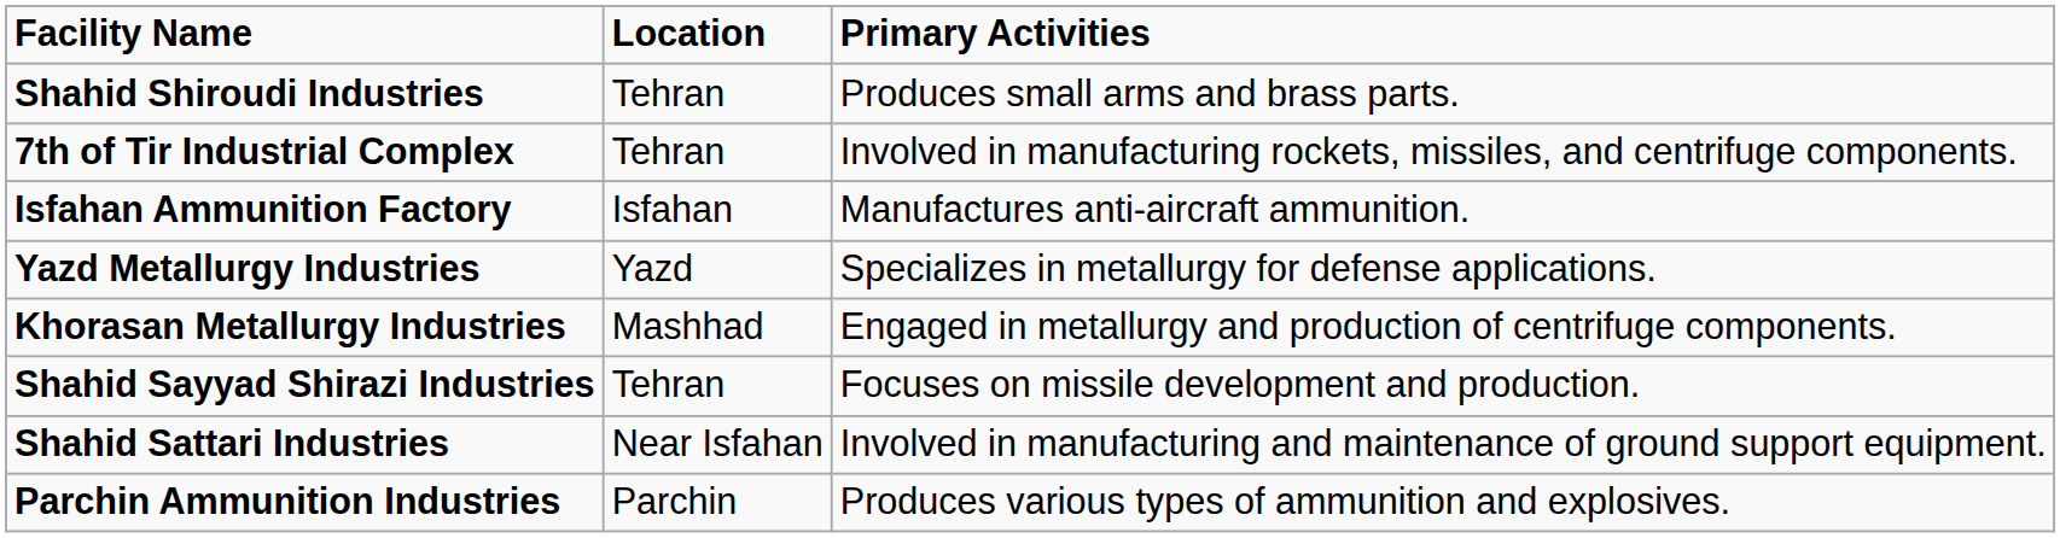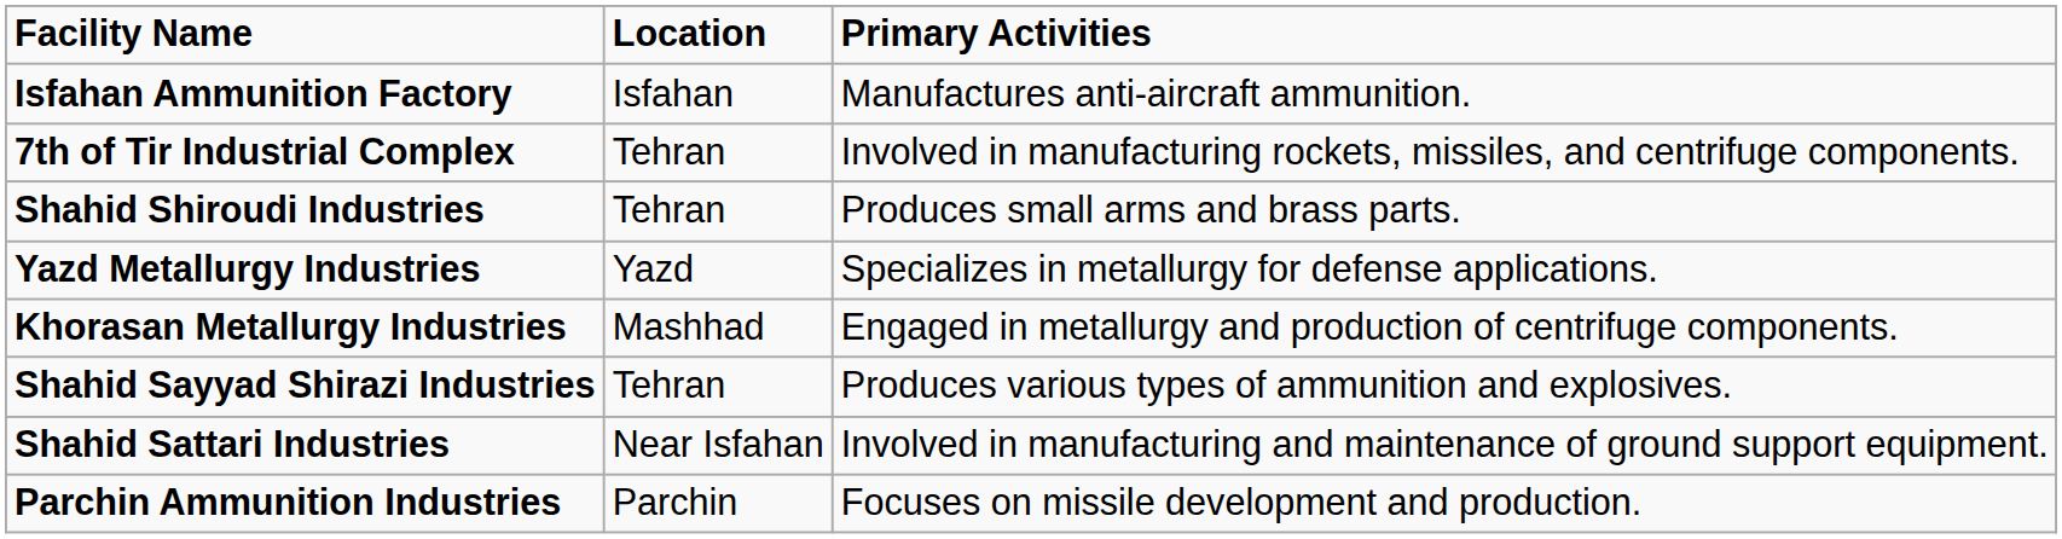 <table class="wikitable">
 <tr>
 <td><strong>Facility Name</strong></td>
 <td><strong>Location</strong></td>
 <td><strong>Primary Activities</strong></td>
 </tr>
 <tr>
-<td><strong>Shahid Shiroudi Industries</strong></td>
-<td>Tehran</td>
-<td>Produces small arms and brass  parts.</td>
+<td><strong>Isfahan Ammunition Factory</strong></td>
+<td>Isfahan</td>
+<td>Manufactures anti-aircraft  ammunition.</td>
 </tr>
 <tr>
 <td><strong>7th of Tir Industrial  Complex</strong></td>
 <td>Tehran</td>
 <td>Involved in manufacturing  rockets, missiles, and centrifuge components.</td>
 </tr>
 <tr>
-<td><strong>Isfahan Ammunition Factory</strong></td>
-<td>Isfahan</td>
-<td>Manufactures anti-aircraft  ammunition.</td>
+<td><strong>Shahid Shiroudi Industries</strong></td>
+<td>Tehran</td>
+<td>Produces small arms and brass  parts.</td>
 </tr>
 <tr>
 <td><strong>Yazd Metallurgy Industries</strong></td>
 <td>Yazd</td>
 <td>Specializes in metallurgy for  defense applications.</td>
 </tr>
 <tr>
 <td><strong>Khorasan Metallurgy  Industries</strong></td>
 <td>Mashhad</td>
 <td>Engaged in metallurgy and  production of centrifuge components.</td>
 </tr>
 <tr>
 <td><strong>Shahid Sayyad Shirazi  Industries</strong></td>
 <td>Tehran</td>
-<td>Focuses on missile development  and production.</td>
+<td>Produces various types of  ammunition and explosives.</td>
 </tr>
 <tr>
 <td><strong>Shahid Sattari Industries</strong></td>
 <td>Near Isfahan</td>
 <td>Involved in manufacturing and  maintenance of ground support equipment.</td>
 </tr>
 <tr>
 <td><strong>Parchin Ammunition  Industries</strong></td>
 <td>Parchin</td>
-<td>Produces various types of  ammunition and explosives.</td>
+<td>Focuses on missile development  and production.</td>
 </tr>
 </table>
